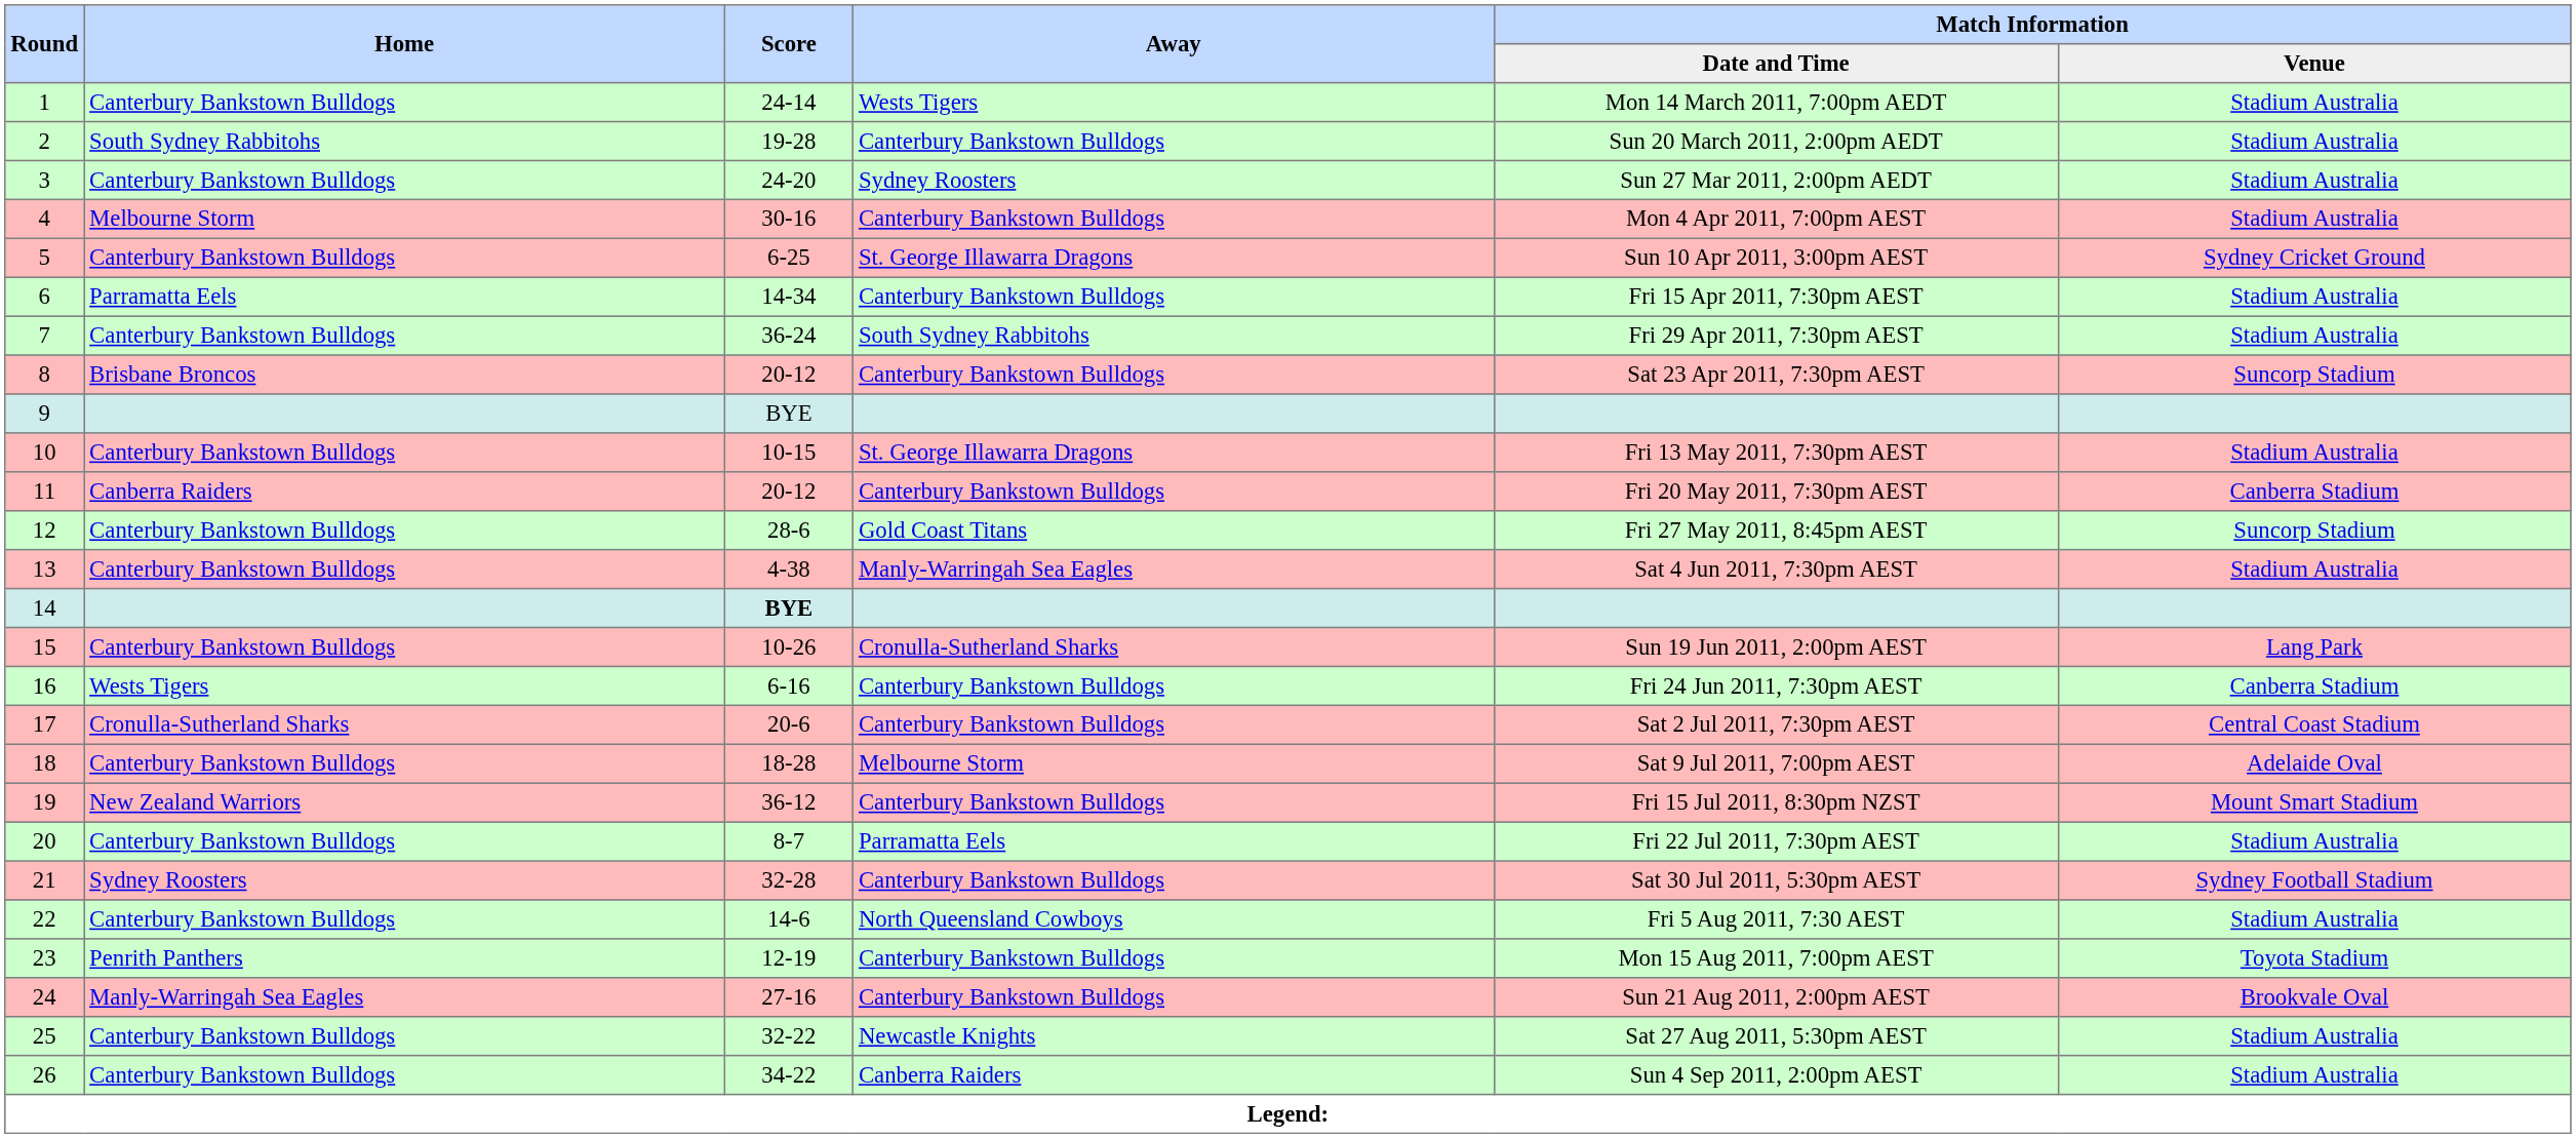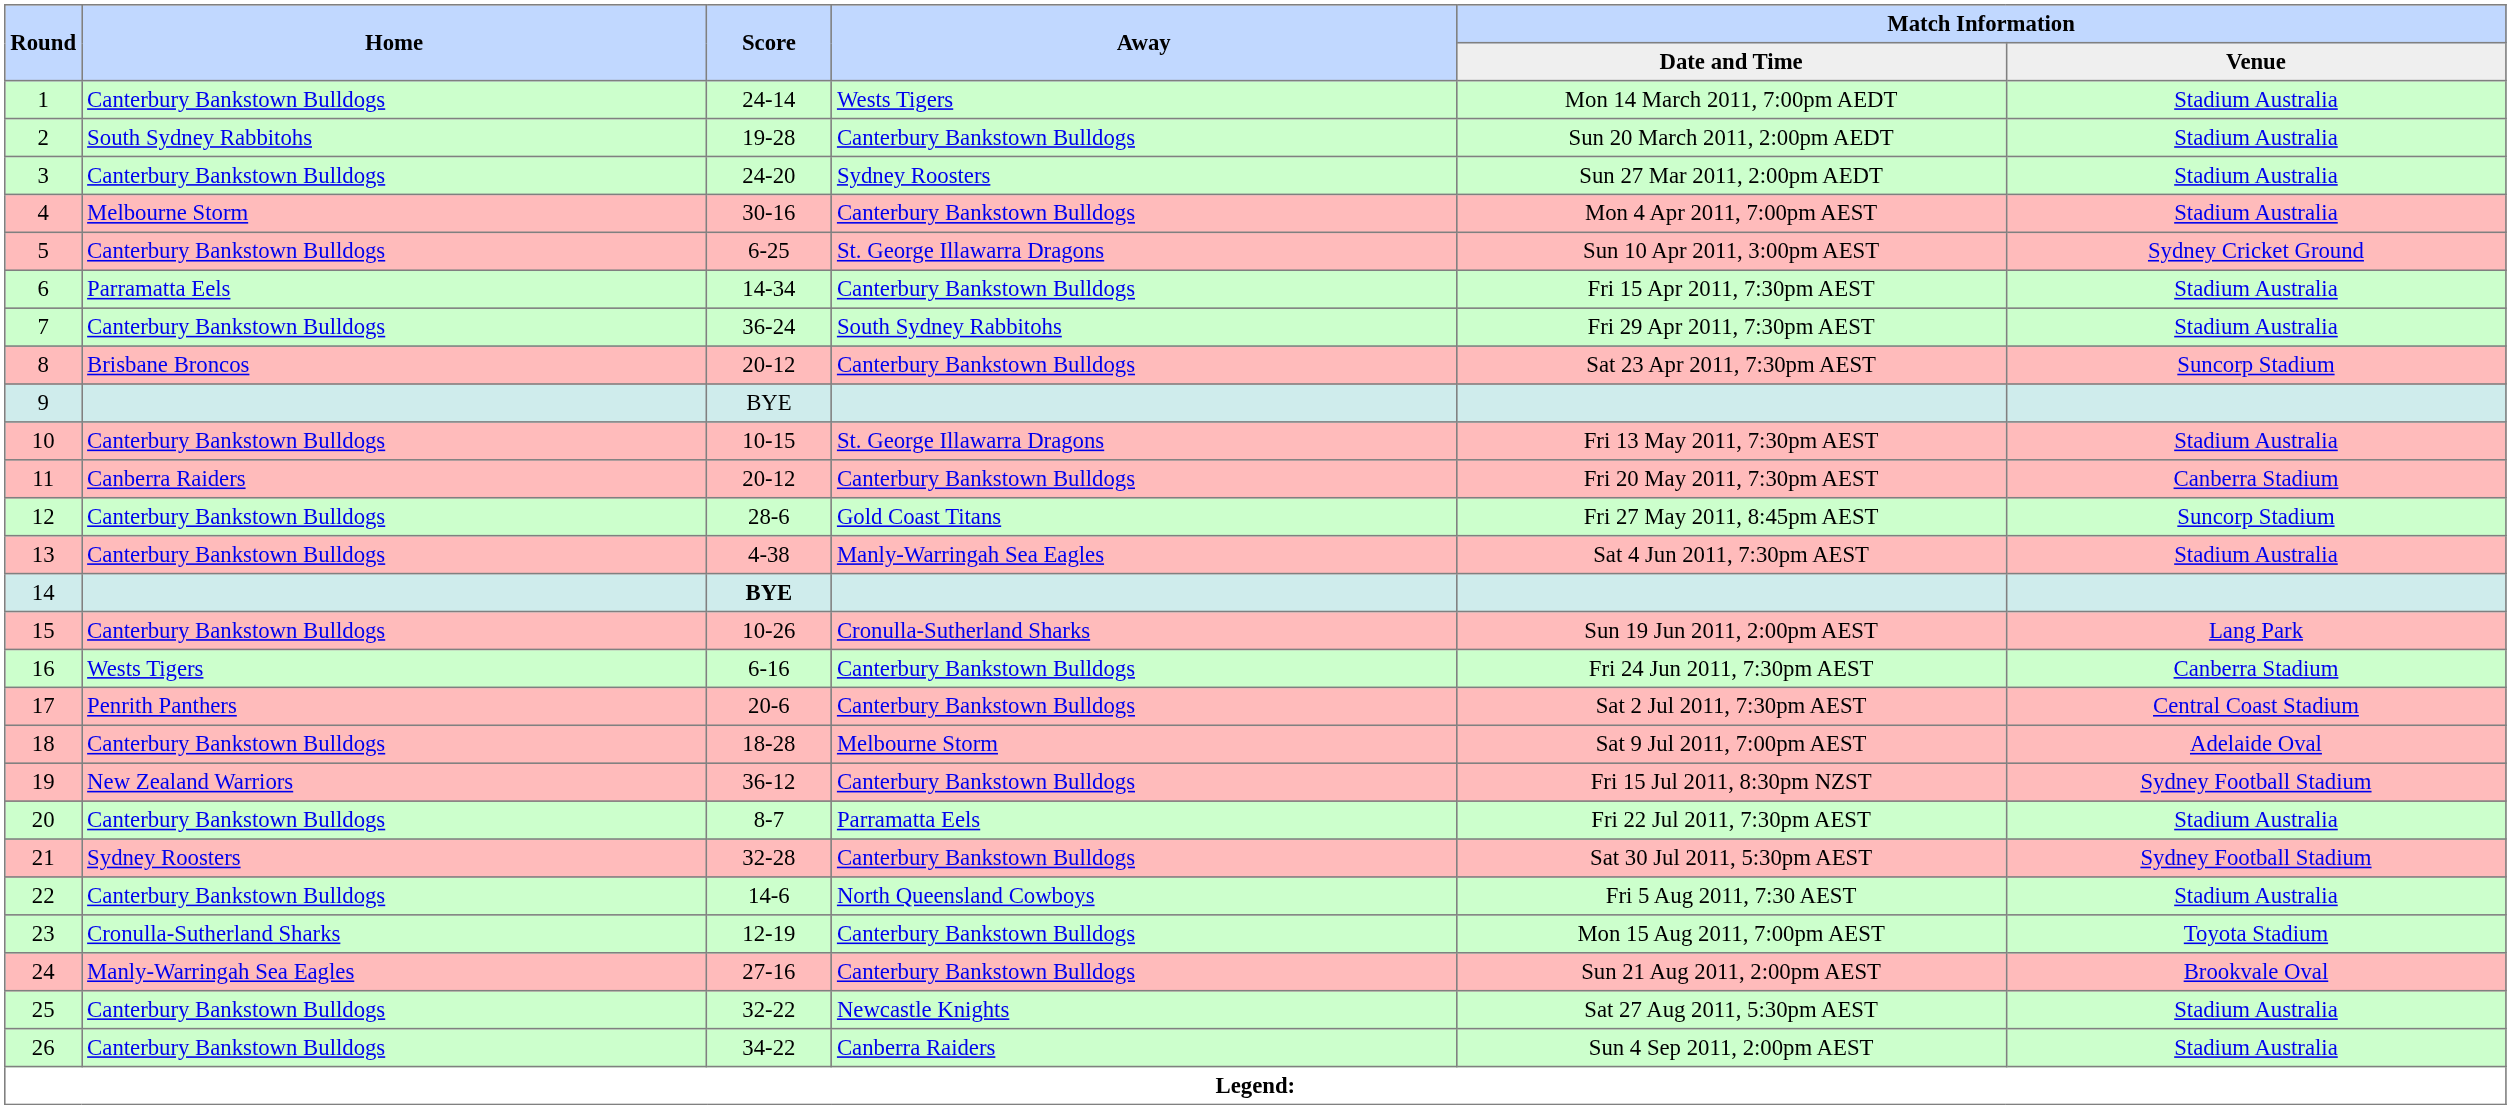 <table border=1 style="border-collapse:collapse; font-size:90%; text-align:center;" cellpadding=3 cellspacing=0 width=100%>
 <tr bgcolor=#C1D8FF>
 <th rowspan=2 width=3%>Round</th>
 <th rowspan=2 width=25%>Home</th>
 <th rowspan=2 width=5%>Score</th>
 <th rowspan=2 width=25%>Away</th>
 <th colspan=6>Match Information</th>
 </tr>
 <tr bgcolor=#EFEFEF>
 <th width=22%>Date and Time</th>
 <th width=22%>Venue</th>
 </tr>
 <tr bgcolor=#CCFFCC>
 <td>1</td>
 <td align=left> <a href='#'>Canterbury Bankstown Bulldogs</a></td>
 <td>24-14</td>
 <td align=left> <a href='#'>Wests Tigers</a></td>
 <td>Mon 14 March 2011, 7:00pm AEDT</td>
 <td><a href='#'>Stadium Australia</a></td>
 </tr>
 <tr bgcolor=#CCFFCC>
 <td>2</td>
 <td align=left> <a href='#'>South Sydney Rabbitohs</a></td>
 <td>19-28</td>
 <td align=left> <a href='#'>Canterbury Bankstown Bulldogs</a></td>
 <td>Sun 20 March 2011, 2:00pm AEDT</td>
 <td><a href='#'>Stadium Australia</a></td>
 </tr>
 <tr bgcolor=#CCFFCC>
 <td>3</td>
 <td align=left> <a href='#'>Canterbury Bankstown Bulldogs</a></td>
 <td>24-20</td>
 <td align=left> <a href='#'>Sydney Roosters</a></td>
 <td>Sun 27 Mar 2011, 2:00pm AEDT</td>
 <td><a href='#'>Stadium Australia</a></td>
 </tr>
 <tr bgcolor=#FFBBBB>
 <td>4</td>
 <td align=left> <a href='#'>Melbourne Storm</a></td>
 <td>30-16</td>
 <td align=left> <a href='#'>Canterbury Bankstown Bulldogs</a></td>
 <td>Mon 4 Apr 2011, 7:00pm AEST</td>
 <td><a href='#'>Stadium Australia</a></td>
 </tr>
 <tr bgcolor=#FFBBBB>
 <td>5</td>
 <td align=left> <a href='#'>Canterbury Bankstown Bulldogs</a></td>
 <td>6-25</td>
 <td align=left> <a href='#'>St. George Illawarra Dragons</a></td>
 <td>Sun 10 Apr 2011, 3:00pm AEST</td>
 <td><a href='#'>Sydney Cricket Ground</a></td>
 </tr>
 <tr bgcolor=#CCFFCC>
 <td>6</td>
 <td align=left> <a href='#'>Parramatta Eels</a></td>
 <td>14-34</td>
 <td align=left> <a href='#'>Canterbury Bankstown Bulldogs</a></td>
 <td>Fri 15 Apr 2011, 7:30pm AEST</td>
 <td><a href='#'>Stadium Australia</a></td>
 </tr>
 <tr bgcolor=#CCFFCC>
 <td>7</td>
 <td align=left> <a href='#'>Canterbury Bankstown Bulldogs</a></td>
 <td>36-24</td>
 <td align=left> <a href='#'>South Sydney Rabbitohs</a></td>
 <td>Fri 29 Apr 2011, 7:30pm AEST</td>
 <td><a href='#'>Stadium Australia</a></td>
 </tr>
 <tr bgcolor=#FFBBBB>
 <td>8</td>
 <td align=left> <a href='#'>Brisbane Broncos</a></td>
 <td>20-12</td>
 <td align=left> <a href='#'>Canterbury Bankstown Bulldogs</a></td>
 <td>Sat 23 Apr 2011, 7:30pm AEST</td>
 <td><a href='#'>Suncorp Stadium</a></td>
 </tr>
 <tr bgcolor=#cfecec>
 <td>9</td>
 <td align=left></td>
 <td>BYE</td>
 <td align=left></td>
 <td></td>
 <td></td>
 </tr>
 <tr bgcolor=#FFBBBB>
 <td>10</td>
 <td align=left> <a href='#'>Canterbury Bankstown Bulldogs</a></td>
 <td>10-15</td>
 <td align=left> <a href='#'>St. George Illawarra Dragons</a></td>
 <td>Fri 13 May 2011, 7:30pm AEST</td>
 <td><a href='#'>Stadium Australia</a></td>
 </tr>
 <tr bgcolor=#FFBBBB>
 <td>11</td>
 <td align=left> <a href='#'>Canberra Raiders</a></td>
 <td>20-12</td>
 <td align=left> <a href='#'>Canterbury Bankstown Bulldogs</a></td>
 <td>Fri 20 May 2011, 7:30pm AEST</td>
 <td><a href='#'>Canberra Stadium</a></td>
 </tr>
 <tr bgcolor=#CCFFCC>
 <td>12</td>
 <td align=left> <a href='#'>Canterbury Bankstown Bulldogs</a></td>
 <td>28-6</td>
 <td align=left> <a href='#'>Gold Coast Titans</a></td>
 <td>Fri 27 May 2011, 8:45pm AEST</td>
 <td><a href='#'>Suncorp Stadium</a></td>
 </tr>
 <tr bgcolor=#FFBBBB>
 <td>13</td>
 <td align=left> <a href='#'>Canterbury Bankstown Bulldogs</a></td>
 <td>4-38</td>
 <td align=left> <a href='#'>Manly-Warringah Sea Eagles</a></td>
 <td>Sat 4 Jun 2011, 7:30pm AEST</td>
 <td><a href='#'>Stadium Australia</a></td>
 </tr>
 <tr bgcolor=#cfecec>
 <td>14</td>
 <td align=left></td>
 <td><strong>BYE</strong></td>
 <td align=left></td>
 <td></td>
 <td></td>
 </tr>
 <tr bgcolor=#FFBBBB>
 <td>15</td>
 <td align=left> <a href='#'>Canterbury Bankstown Bulldogs</a></td>
 <td>10-26</td>
 <td align=left> <a href='#'>Cronulla-Sutherland Sharks</a></td>
 <td>Sun 19 Jun 2011, 2:00pm AEST</td>
 <td><a href='#'>Lang Park</a></td>
 </tr>
 <tr bgcolor=#CCFFCC>
 <td>16</td>
 <td align=left> <a href='#'>Wests Tigers</a></td>
 <td>6-16</td>
 <td align=left> <a href='#'>Canterbury Bankstown Bulldogs</a></td>
 <td>Fri 24 Jun 2011, 7:30pm AEST</td>
 <td><a href='#'>Canberra Stadium</a></td>
 </tr>
 <tr bgcolor=#FFBBBB>
 <td>17</td>
-<td align=left> <a href='#'>Cronulla-Sutherland Sharks</a></td>
+<td align=left> <a href='#'>Penrith Panthers</a></td>
 <td>20-6</td>
 <td align=left> <a href='#'>Canterbury Bankstown Bulldogs</a></td>
 <td>Sat 2 Jul 2011, 7:30pm AEST</td>
 <td><a href='#'>Central Coast Stadium</a></td>
 </tr>
 <tr bgcolor=#FFBBBB>
 <td>18</td>
 <td align=left> <a href='#'>Canterbury Bankstown Bulldogs</a></td>
 <td>18-28</td>
 <td align=left> <a href='#'>Melbourne Storm</a></td>
 <td>Sat 9 Jul 2011, 7:00pm AEST</td>
 <td><a href='#'>Adelaide Oval</a></td>
 </tr>
 <tr bgcolor=#FFBBBB>
 <td>19</td>
 <td align=left> <a href='#'>New Zealand Warriors</a></td>
 <td>36-12</td>
 <td align=left> <a href='#'>Canterbury Bankstown Bulldogs</a></td>
 <td>Fri 15 Jul 2011, 8:30pm NZST</td>
-<td><a href='#'>Mount Smart Stadium</a></td>
+<td><a href='#'>Sydney Football Stadium</a></td>
 </tr>
 <tr bgcolor=#CCFFCC>
 <td>20</td>
 <td align=left> <a href='#'>Canterbury Bankstown Bulldogs</a></td>
 <td>8-7</td>
 <td align=left> <a href='#'>Parramatta Eels</a></td>
 <td>Fri 22 Jul 2011, 7:30pm AEST</td>
 <td><a href='#'>Stadium Australia</a></td>
 </tr>
 <tr bgcolor=#FFBBBB>
 <td>21</td>
 <td align=left> <a href='#'>Sydney Roosters</a></td>
 <td>32-28</td>
 <td align=left> <a href='#'>Canterbury Bankstown Bulldogs</a></td>
 <td>Sat 30 Jul 2011, 5:30pm AEST</td>
 <td><a href='#'>Sydney Football Stadium</a></td>
 </tr>
 <tr bgcolor=#CCFFCC>
 <td>22</td>
 <td align=left> <a href='#'>Canterbury Bankstown Bulldogs</a></td>
 <td>14-6</td>
 <td align=left> <a href='#'>North Queensland Cowboys</a></td>
 <td>Fri 5 Aug 2011, 7:30 AEST</td>
 <td><a href='#'>Stadium Australia</a></td>
 </tr>
 <tr bgcolor=#CCFFCC>
 <td>23</td>
-<td align=left> <a href='#'>Penrith Panthers</a></td>
+<td align=left> <a href='#'>Cronulla-Sutherland Sharks</a></td>
 <td>12-19</td>
 <td align=left> <a href='#'>Canterbury Bankstown Bulldogs</a></td>
 <td>Mon 15 Aug 2011, 7:00pm AEST</td>
 <td><a href='#'>Toyota Stadium</a></td>
 </tr>
 <tr bgcolor=#FFBBBB>
 <td>24</td>
 <td align=left> <a href='#'>Manly-Warringah Sea Eagles</a></td>
 <td>27-16</td>
 <td align=left> <a href='#'>Canterbury Bankstown Bulldogs</a></td>
 <td>Sun 21 Aug 2011, 2:00pm AEST</td>
 <td><a href='#'>Brookvale Oval</a></td>
 </tr>
 <tr bgcolor=#CCFFCC>
 <td>25</td>
 <td align=left> <a href='#'>Canterbury Bankstown Bulldogs</a></td>
 <td>32-22</td>
 <td align=left> <a href='#'>Newcastle Knights</a></td>
 <td>Sat 27 Aug 2011, 5:30pm AEST</td>
 <td><a href='#'>Stadium Australia</a></td>
 </tr>
 <tr bgcolor=#CCFFCC>
 <td>26</td>
 <td align=left> <a href='#'>Canterbury Bankstown Bulldogs</a></td>
 <td>34-22</td>
 <td align=left> <a href='#'>Canberra Raiders</a></td>
 <td>Sun 4 Sep 2011, 2:00pm AEST</td>
 <td><a href='#'>Stadium Australia</a></td>
 </tr>
 <tr>
 <th colspan="11"><strong>Legend</strong>:    </th>
 </tr>
 </table>
